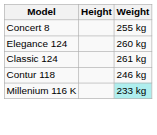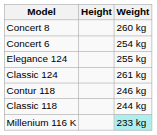 <table class="wikitable">
 <tr>
 <th>Model</th>
 <th>Height</th>
 <th>Weight</th>
 </tr>
 <tr>
 <td>Concert 8</td>
 <td></td>
-<td>255 kg</td>
+<td>260 kg</td>
+</tr>
+<tr>
+<td>Concert 6</td>
+<td></td>
+<td>254 kg</td>
 </tr>
 <tr>
 <td>Elegance 124</td>
 <td></td>
-<td>260 kg</td>
+<td>255 kg</td>
 </tr>
 <tr>
 <td>Classic 124</td>
 <td></td>
 <td>261 kg</td>
 </tr>
 <tr>
 <td>Contur 118</td>
 <td></td>
 <td>246 kg</td>
 </tr>
 <tr>
+<td>Classic 118</td>
+<td></td>
+<td>244 kg</td>
+</tr>
+<tr>
 <td>Millenium 116 K</td>
 <td></td>
 <td style="background: paleturquoise;">233 kg</td>
 </tr>
 </table>
